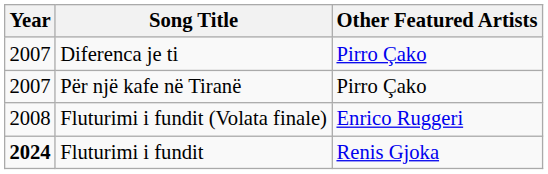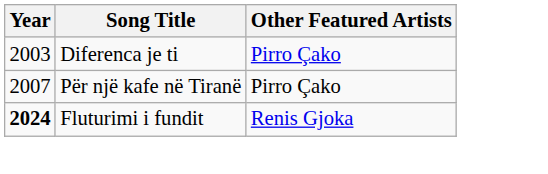 <table class="wikitable">
 <tr>
 <th scope="col" rowspan="1">Year</th>
 <th scope="col" rowspan="1">Song Title</th>
 <th scope="col" rowspan="1">Other Featured Artists</th>
 </tr>
 <tr>
-<td>2007</td>
+<td>2003</td>
 <td>Diferenca je ti</td>
 <td><a href='#'>Pirro Çako</a></td>
 </tr>
 <tr>
 <td>2007</td>
 <td>Për një kafe në Tiranë</td>
 <td>Pirro Çako</td>
 </tr>
 <tr>
-<td>2008</td>
-<td>Fluturimi i fundit (Volata finale)</td>
-<td><a href='#'>Enrico Ruggeri</a></td>
-</tr>
-<tr>
 <td><strong>2024</strong></td>
 <td>Fluturimi i fundit</td>
 <td><a href='#'>Renis Gjoka</a></td>
 </tr>
 </table>
